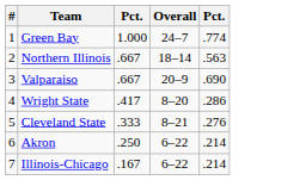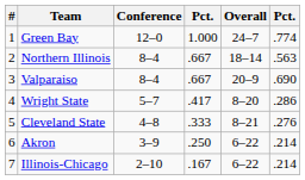 <table class="wikitable">
 <tr>
 <th>#</th>
 <th>Team</th>
+<th>Conference</th>
 <th>Pct.</th>
 <th>Overall</th>
 <th>Pct.</th>
 </tr>
 <tr>
 <td>1</td>
 <td><a href='#'>Green Bay</a></td>
+<td style="text-align: center;">12–0</td>
 <td>1.000</td>
 <td style="text-align: center;">24–7</td>
 <td>.774</td>
 </tr>
 <tr>
 <td>2</td>
 <td><a href='#'>Northern Illinois</a></td>
+<td style="text-align: center;">8–4</td>
 <td>.667</td>
 <td style="text-align: center;">18–14</td>
 <td>.563</td>
 </tr>
 <tr>
 <td>3</td>
 <td><a href='#'>Valparaiso</a></td>
+<td style="text-align: center;">8–4</td>
 <td>.667</td>
 <td style="text-align: center;">20–9</td>
 <td>.690</td>
 </tr>
 <tr>
 <td>4</td>
 <td><a href='#'>Wright State</a></td>
+<td style="text-align: center;">5–7</td>
 <td>.417</td>
 <td style="text-align: center;">8–20</td>
 <td>.286</td>
 </tr>
 <tr>
 <td>5</td>
 <td><a href='#'>Cleveland State</a></td>
+<td style="text-align: center;">4–8</td>
 <td>.333</td>
 <td style="text-align: center;">8–21</td>
 <td>.276</td>
 </tr>
 <tr>
 <td>6</td>
 <td><a href='#'>Akron</a></td>
+<td style="text-align: center;">3–9</td>
 <td>.250</td>
 <td style="text-align: center;">6–22</td>
 <td>.214</td>
 </tr>
 <tr>
 <td>7</td>
 <td><a href='#'>Illinois-Chicago</a></td>
+<td style="text-align: center;">2–10</td>
 <td>.167</td>
 <td style="text-align: center;">6–22</td>
 <td>.214</td>
 </tr>
 </table>
